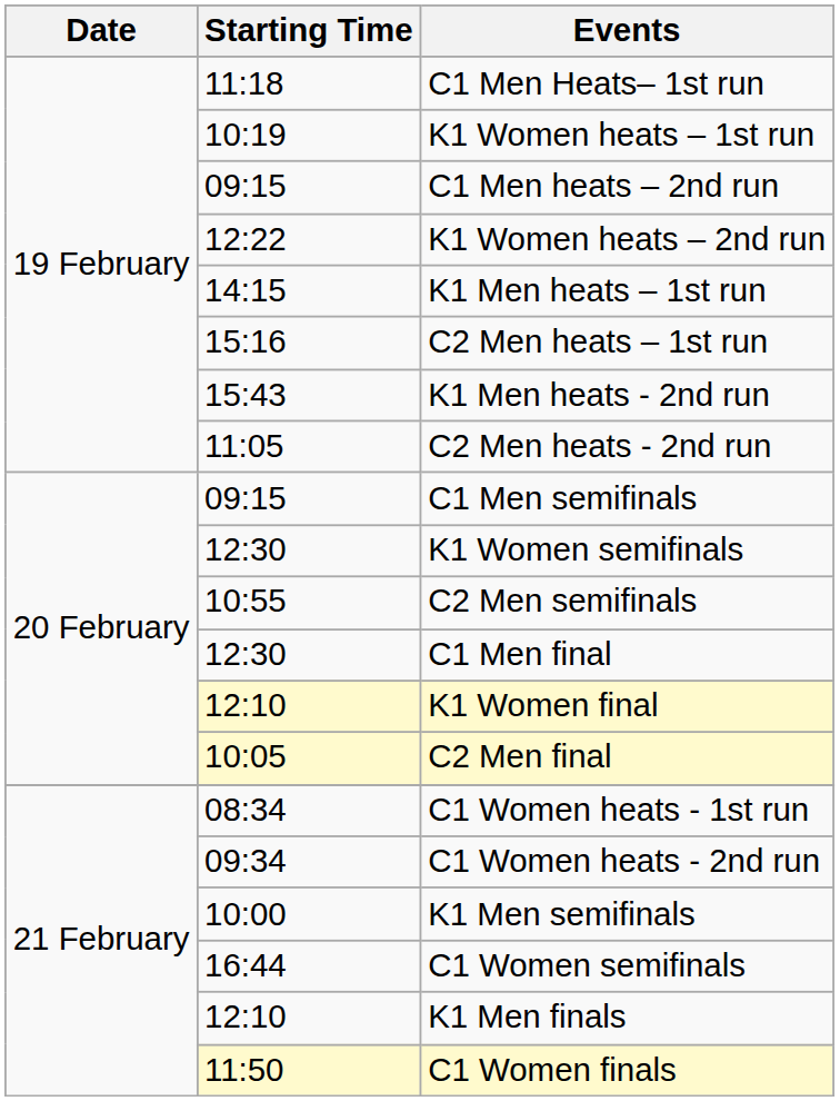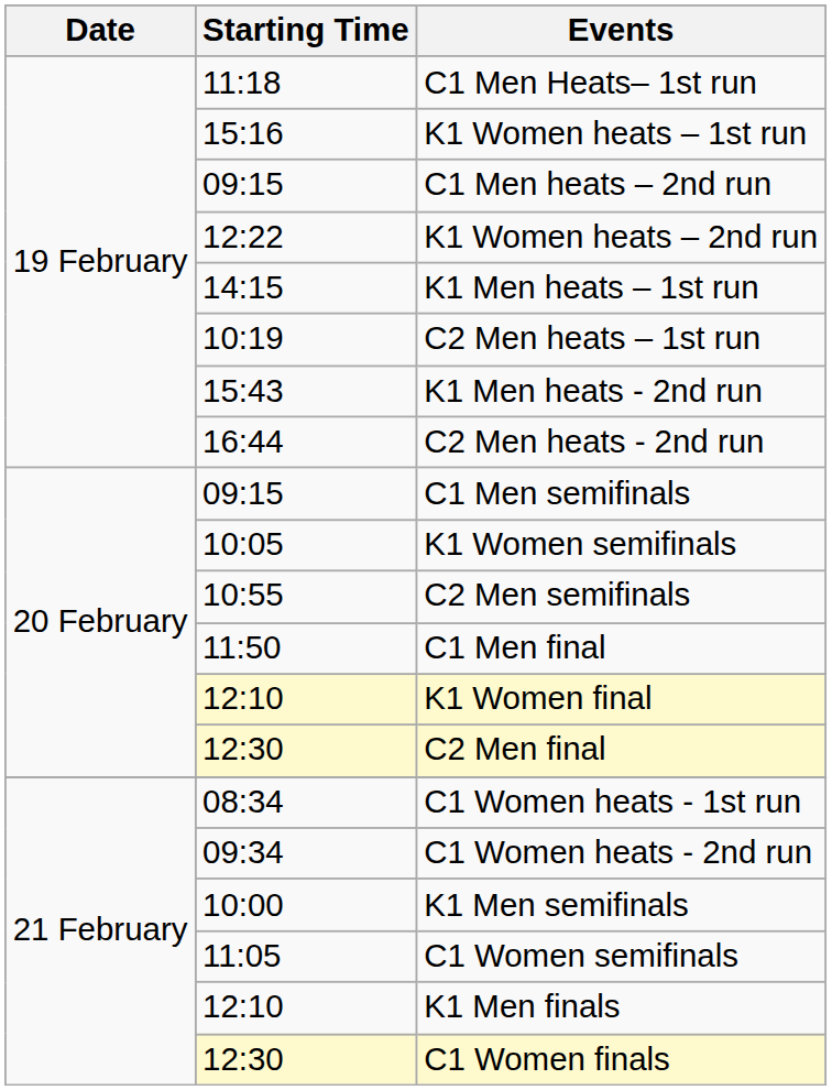 <table class="wikitable">
 <tr>
 <th>Date</th>
 <th>Starting Time</th>
 <th>Events</th>
 </tr>
 <tr>
 <td rowspan=8>19 February</td>
 <td>11:18</td>
 <td>C1 Men Heats– 1st run</td>
 </tr>
 <tr>
-<td>10:19</td>
+<td>15:16</td>
 <td>K1 Women heats – 1st run</td>
 </tr>
 <tr>
 <td>09:15</td>
 <td>C1 Men heats – 2nd run</td>
 </tr>
 <tr>
 <td>12:22</td>
 <td>K1 Women heats – 2nd run</td>
 </tr>
 <tr>
 <td>14:15</td>
 <td>K1 Men heats – 1st run</td>
 </tr>
 <tr>
-<td>15:16</td>
+<td>10:19</td>
 <td>C2 Men heats – 1st run</td>
 </tr>
 <tr>
 <td>15:43</td>
 <td>K1 Men heats - 2nd run</td>
 </tr>
 <tr>
-<td>11:05</td>
+<td>16:44</td>
 <td>C2 Men heats - 2nd run</td>
 </tr>
 <tr>
 <td rowspan=6>20 February</td>
 <td>09:15</td>
 <td>C1 Men semifinals</td>
 </tr>
 <tr>
-<td>12:30</td>
+<td>10:05</td>
 <td>K1 Women semifinals</td>
 </tr>
 <tr>
 <td>10:55</td>
 <td>C2 Men semifinals</td>
 </tr>
 <tr>
-<td>12:30</td>
+<td>11:50</td>
 <td>C1 Men final</td>
 </tr>
 <tr bgcolor=lemonchiffon>
 <td>12:10</td>
 <td>K1 Women final</td>
 </tr>
 <tr bgcolor=lemonchiffon>
-<td>10:05</td>
+<td>12:30</td>
 <td>C2 Men final</td>
 </tr>
 <tr bgcolor=lemonchiffon>
 </tr>
 <tr>
 <td rowspan=6>21 February</td>
 <td>08:34</td>
 <td>C1 Women heats - 1st run</td>
 </tr>
 <tr>
 <td>09:34</td>
 <td>C1 Women heats - 2nd run</td>
 </tr>
 <tr>
 <td>10:00</td>
 <td>K1 Men semifinals</td>
 </tr>
 <tr>
-<td>16:44</td>
+<td>11:05</td>
 <td>C1 Women semifinals</td>
 </tr>
 <tr>
 <td>12:10</td>
 <td>K1 Men finals</td>
 </tr>
 <tr bgcolor=lemonchiffon>
-<td>11:50</td>
+<td>12:30</td>
 <td>C1 Women finals</td>
 </tr>
 <tr bgcolor=lemonchiffon>
 </tr>
 </table>
